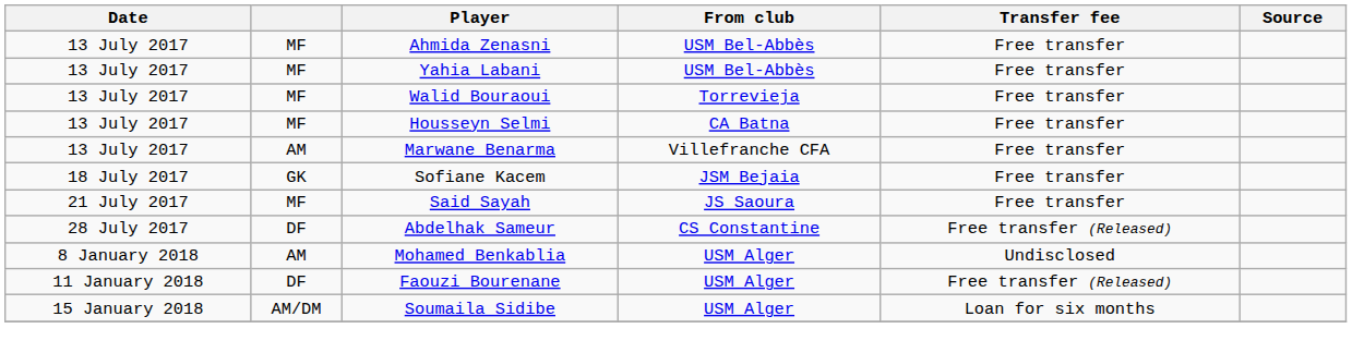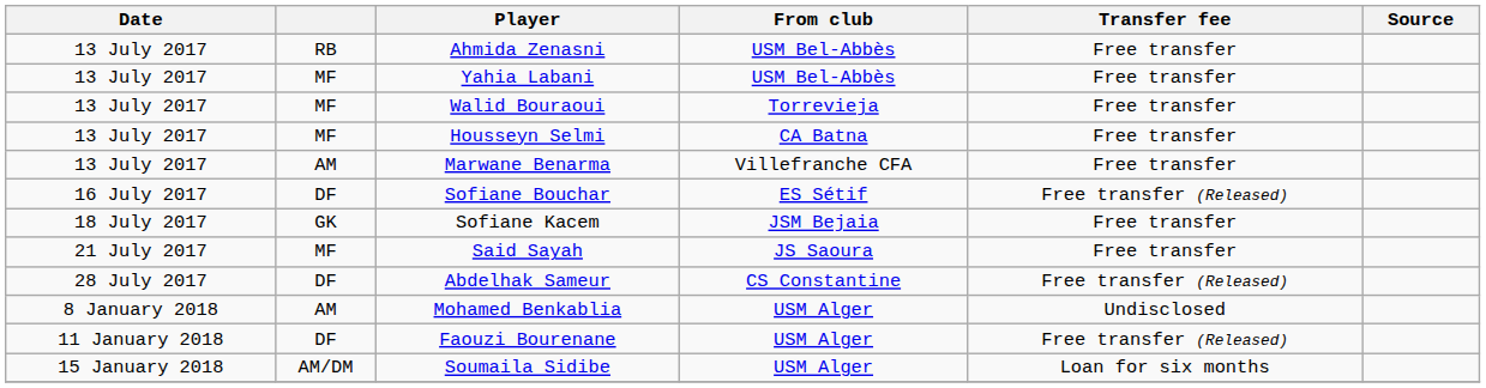 <table class="wikitable sortable" style="width:70%; text-align:center; font-size:85%; text-align:centre;">
 <tr>
 <th>Date</th>
 <th></th>
 <th>Player</th>
 <th>From club</th>
 <th>Transfer fee</th>
 <th>Source</th>
 </tr>
 <tr>
 <td>13 July 2017</td>
-<td>MF</td>
+<td>RB</td>
 <td> <a href='#'>Ahmida Zenasni</a></td>
 <td><a href='#'>USM Bel-Abbès</a></td>
 <td>Free transfer</td>
 <td></td>
 </tr>
 <tr>
 <td>13 July 2017</td>
 <td>MF</td>
 <td> <a href='#'>Yahia Labani</a></td>
 <td><a href='#'>USM Bel-Abbès</a></td>
 <td>Free transfer</td>
 <td></td>
 </tr>
 <tr>
 <td>13 July 2017</td>
 <td>MF</td>
 <td> <a href='#'>Walid Bouraoui</a></td>
 <td> <a href='#'>Torrevieja</a></td>
 <td>Free transfer</td>
 <td></td>
 </tr>
 <tr>
 <td>13 July 2017</td>
 <td>MF</td>
 <td> <a href='#'>Housseyn Selmi</a></td>
 <td><a href='#'>CA Batna</a></td>
 <td>Free transfer</td>
 <td></td>
 </tr>
 <tr>
 <td>13 July 2017</td>
 <td>AM</td>
 <td> <a href='#'>Marwane Benarma</a></td>
 <td> Villefranche CFA</td>
 <td>Free transfer</td>
+<td></td>
+</tr>
+<tr>
+<td>16 July 2017</td>
+<td>DF</td>
+<td> <a href='#'>Sofiane Bouchar</a></td>
+<td><a href='#'>ES Sétif</a></td>
+<td>Free transfer <small><em>(Released)</em></small></td>
 <td></td>
 </tr>
 <tr>
 <td>18 July 2017</td>
 <td>GK</td>
 <td> Sofiane Kacem</td>
 <td><a href='#'>JSM Bejaia</a></td>
 <td>Free transfer</td>
 <td></td>
 </tr>
 <tr>
 <td>21 July 2017</td>
 <td>MF</td>
 <td> <a href='#'>Said Sayah</a></td>
 <td><a href='#'>JS Saoura</a></td>
 <td>Free transfer</td>
 <td></td>
 </tr>
 <tr>
 <td>28 July 2017</td>
 <td>DF</td>
 <td> <a href='#'>Abdelhak Sameur</a></td>
 <td><a href='#'>CS Constantine</a></td>
 <td>Free transfer <small><em>(Released)</em></small></td>
 <td></td>
 </tr>
 <tr>
 <td>8 January 2018</td>
 <td>AM</td>
 <td> <a href='#'>Mohamed Benkablia</a></td>
 <td><a href='#'>USM Alger</a></td>
 <td>Undisclosed</td>
 <td></td>
 </tr>
 <tr>
 <td>11 January 2018</td>
 <td>DF</td>
 <td> <a href='#'>Faouzi Bourenane</a></td>
 <td><a href='#'>USM Alger</a></td>
 <td>Free transfer <small><em>(Released)</em></small></td>
 <td></td>
 </tr>
 <tr>
 <td>15 January 2018</td>
 <td>AM/DM</td>
 <td> <a href='#'>Soumaila Sidibe</a></td>
 <td><a href='#'>USM Alger</a></td>
 <td>Loan for six months</td>
 <td></td>
 </tr>
 <tr>
 </tr>
 </table>
